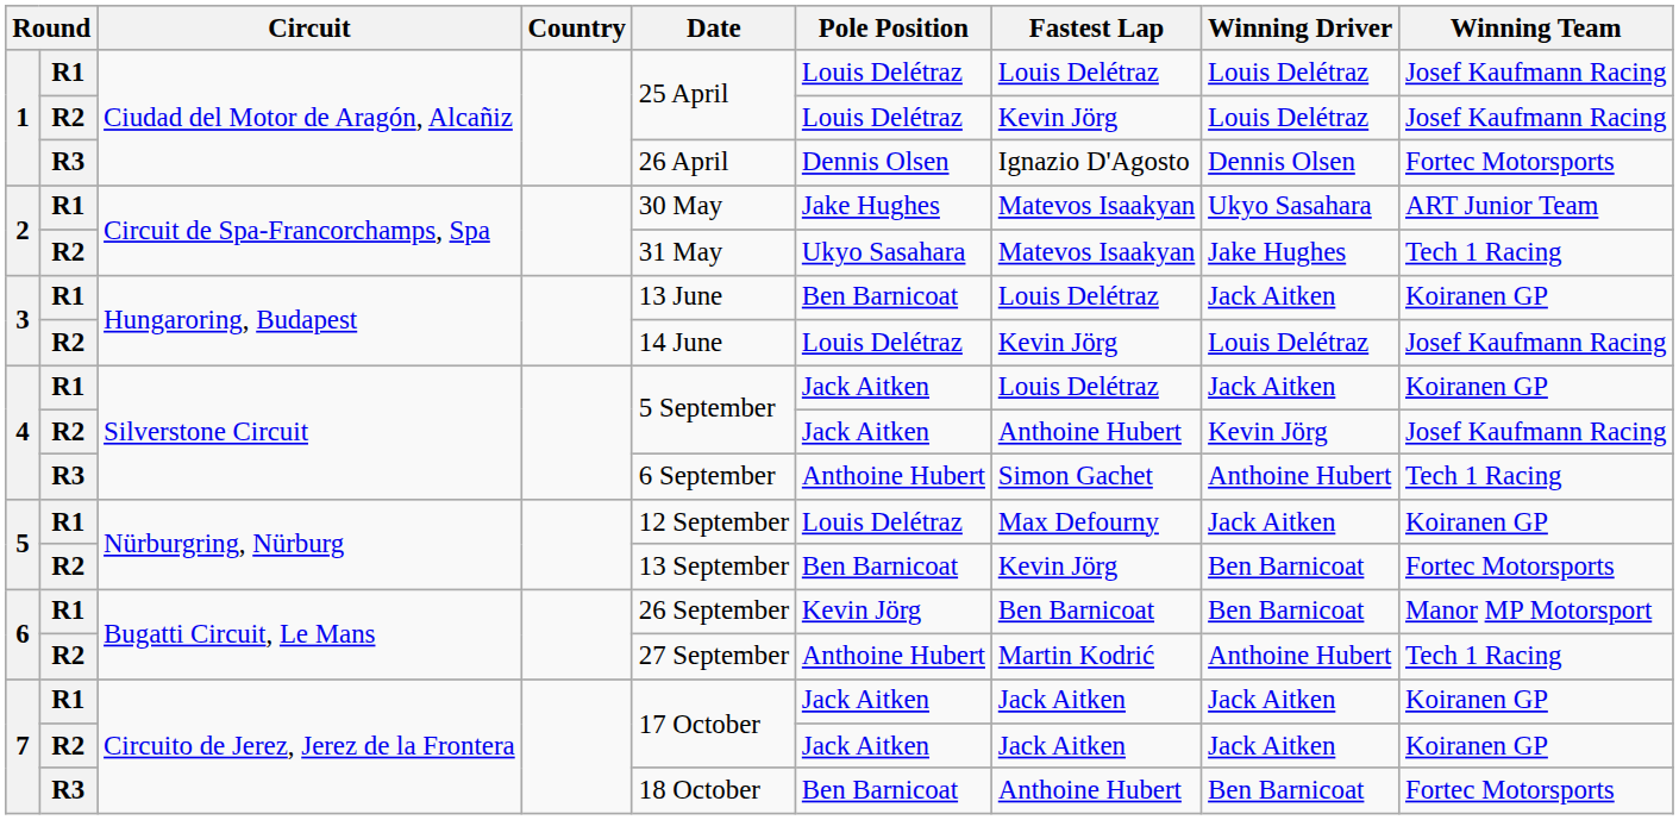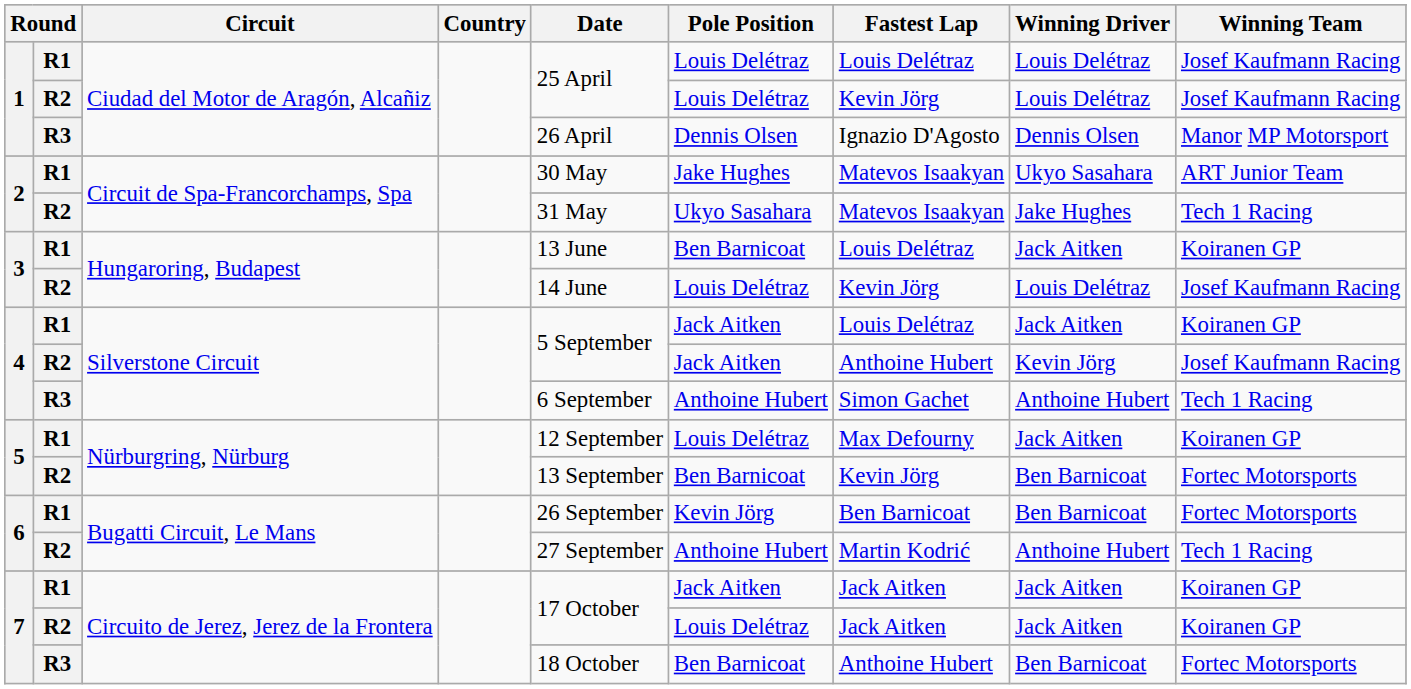 <table class="wikitable" style="font-size: 85%">
 <tr>
 <th colspan=2>Round</th>
 <th>Circuit</th>
 <th>Country</th>
 <th>Date</th>
 <th>Pole Position</th>
 <th>Fastest Lap</th>
 <th>Winning Driver</th>
 <th>Winning Team</th>
 </tr>
 <tr>
 <th rowspan=3>1</th>
 <th>R1</th>
 <td rowspan=3><a href='#'>Ciudad del Motor de Aragón</a>, <a href='#'>Alcañiz</a></td>
 <td rowspan=3></td>
 <td rowspan=2>25 April</td>
 <td> <a href='#'>Louis Delétraz</a></td>
 <td> <a href='#'>Louis Delétraz</a></td>
 <td> <a href='#'>Louis Delétraz</a></td>
 <td> <a href='#'>Josef Kaufmann Racing</a></td>
 </tr>
 <tr>
 <th>R2</th>
 <td> <a href='#'>Louis Delétraz</a></td>
 <td> <a href='#'>Kevin Jörg</a></td>
 <td> <a href='#'>Louis Delétraz</a></td>
 <td> <a href='#'>Josef Kaufmann Racing</a></td>
 </tr>
 <tr>
 <th>R3</th>
 <td>26 April</td>
 <td> <a href='#'>Dennis Olsen</a></td>
 <td> Ignazio D'Agosto</td>
 <td> <a href='#'>Dennis Olsen</a></td>
-<td> <a href='#'>Fortec Motorsports</a></td>
+<td> <a href='#'>Manor</a> <a href='#'>MP Motorsport</a></td>
 </tr>
 <tr>
 <th rowspan=2>2</th>
 <th>R1</th>
 <td rowspan=2><a href='#'>Circuit de Spa-Francorchamps</a>, <a href='#'>Spa</a></td>
 <td rowspan=2></td>
 <td>30 May</td>
 <td> <a href='#'>Jake Hughes</a></td>
 <td nowrap> <a href='#'>Matevos Isaakyan</a></td>
 <td nowrap> <a href='#'>Ukyo Sasahara</a></td>
 <td> <a href='#'>ART Junior Team</a></td>
 </tr>
 <tr>
 <th>R2</th>
 <td>31 May</td>
 <td nowrap> <a href='#'>Ukyo Sasahara</a></td>
 <td> <a href='#'>Matevos Isaakyan</a></td>
 <td> <a href='#'>Jake Hughes</a></td>
 <td> <a href='#'>Tech 1 Racing</a></td>
 </tr>
 <tr>
 <th rowspan=2>3</th>
 <th>R1</th>
 <td rowspan=2><a href='#'>Hungaroring</a>, <a href='#'>Budapest</a></td>
 <td rowspan=2></td>
 <td>13 June</td>
 <td> <a href='#'>Ben Barnicoat</a></td>
 <td> <a href='#'>Louis Delétraz</a></td>
 <td> <a href='#'>Jack Aitken</a></td>
 <td> <a href='#'>Koiranen GP</a></td>
 </tr>
 <tr>
 <th>R2</th>
 <td>14 June</td>
 <td> <a href='#'>Louis Delétraz</a></td>
 <td> <a href='#'>Kevin Jörg</a></td>
 <td> <a href='#'>Louis Delétraz</a></td>
 <td> <a href='#'>Josef Kaufmann Racing</a></td>
 </tr>
 <tr>
 <th rowspan=3>4</th>
 <th>R1</th>
 <td rowspan=3><a href='#'>Silverstone Circuit</a></td>
 <td rowspan=3 nowrap></td>
 <td rowspan=2>5 September</td>
 <td> <a href='#'>Jack Aitken</a></td>
 <td> <a href='#'>Louis Delétraz</a></td>
 <td> <a href='#'>Jack Aitken</a></td>
 <td> <a href='#'>Koiranen GP</a></td>
 </tr>
 <tr>
 <th>R2</th>
 <td> <a href='#'>Jack Aitken</a></td>
 <td> <a href='#'>Anthoine Hubert</a></td>
 <td> <a href='#'>Kevin Jörg</a></td>
 <td nowrap> <a href='#'>Josef Kaufmann Racing</a></td>
 </tr>
 <tr>
 <th>R3</th>
 <td>6 September</td>
 <td nowrap> <a href='#'>Anthoine Hubert</a></td>
 <td> <a href='#'>Simon Gachet</a></td>
 <td nowrap> <a href='#'>Anthoine Hubert</a></td>
 <td> <a href='#'>Tech 1 Racing</a></td>
 </tr>
 <tr>
 <th rowspan=2>5</th>
 <th>R1</th>
 <td rowspan=2><a href='#'>Nürburgring</a>, <a href='#'>Nürburg</a></td>
 <td rowspan=2></td>
 <td>12 September</td>
 <td> <a href='#'>Louis Delétraz</a></td>
 <td> <a href='#'>Max Defourny</a></td>
 <td> <a href='#'>Jack Aitken</a></td>
 <td> <a href='#'>Koiranen GP</a></td>
 </tr>
 <tr>
 <th>R2</th>
 <td>13 September</td>
 <td> <a href='#'>Ben Barnicoat</a></td>
 <td> <a href='#'>Kevin Jörg</a></td>
 <td> <a href='#'>Ben Barnicoat</a></td>
 <td> <a href='#'>Fortec Motorsports</a></td>
 </tr>
 <tr>
 <th rowspan=2>6</th>
 <th>R1</th>
 <td rowspan=2><a href='#'>Bugatti Circuit</a>, <a href='#'>Le Mans</a></td>
 <td rowspan=2></td>
 <td nowrap>26 September</td>
 <td> <a href='#'>Kevin Jörg</a></td>
 <td> <a href='#'>Ben Barnicoat</a></td>
 <td> <a href='#'>Ben Barnicoat</a></td>
-<td> <a href='#'>Manor</a> <a href='#'>MP Motorsport</a></td>
+<td> <a href='#'>Fortec Motorsports</a></td>
 </tr>
 <tr>
 <th>R2</th>
 <td>27 September</td>
 <td> <a href='#'>Anthoine Hubert</a></td>
 <td> <a href='#'>Martin Kodrić</a></td>
 <td> <a href='#'>Anthoine Hubert</a></td>
 <td> <a href='#'>Tech 1 Racing</a></td>
 </tr>
 <tr>
 <th rowspan=3>7</th>
 <th>R1</th>
 <td rowspan=3 nowrap><a href='#'>Circuito de Jerez</a>, <a href='#'>Jerez de la Frontera</a></td>
 <td rowspan=3></td>
 <td rowspan=2>17 October</td>
 <td> <a href='#'>Jack Aitken</a></td>
 <td> <a href='#'>Jack Aitken</a></td>
 <td> <a href='#'>Jack Aitken</a></td>
 <td> <a href='#'>Koiranen GP</a></td>
 </tr>
 <tr>
 <th>R2</th>
-<td> <a href='#'>Jack Aitken</a></td>
+<td> <a href='#'>Louis Delétraz</a></td>
 <td> <a href='#'>Jack Aitken</a></td>
 <td> <a href='#'>Jack Aitken</a></td>
 <td> <a href='#'>Koiranen GP</a></td>
 </tr>
 <tr>
 <th>R3</th>
 <td>18 October</td>
 <td> <a href='#'>Ben Barnicoat</a></td>
 <td> <a href='#'>Anthoine Hubert</a></td>
 <td> <a href='#'>Ben Barnicoat</a></td>
 <td> <a href='#'>Fortec Motorsports</a></td>
 </tr>
 </table>
